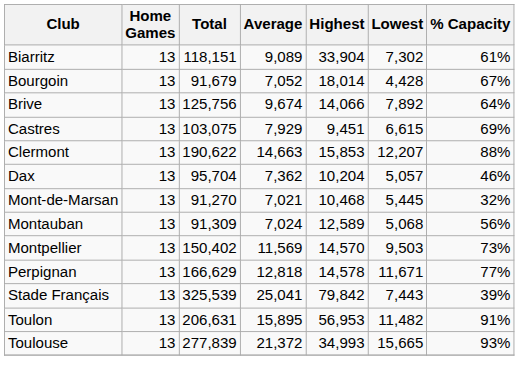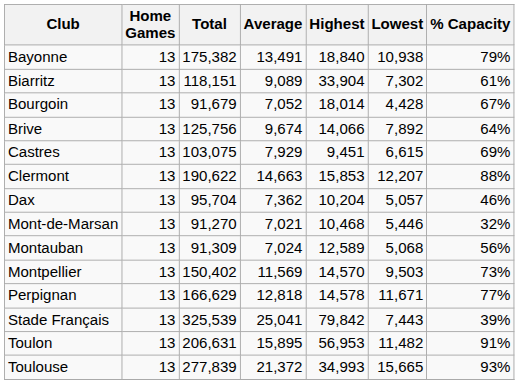 <table class="wikitable sortable" style="text-align:right">
 <tr>
 <th>Club</th>
 <th>Home<br>Games</th>
 <th>Total</th>
 <th>Average</th>
 <th>Highest</th>
 <th>Lowest</th>
 <th>% Capacity</th>
+</tr>
+<tr>
+<td style="text-align:left">Bayonne</td>
+<td>13</td>
+<td>175,382</td>
+<td>13,491</td>
+<td>18,840</td>
+<td>10,938</td>
+<td>79%</td>
 </tr>
 <tr>
 <td style="text-align:left">Biarritz</td>
 <td>13</td>
 <td>118,151</td>
 <td>9,089</td>
 <td>33,904</td>
 <td>7,302</td>
 <td>61%</td>
 </tr>
 <tr>
 <td style="text-align:left">Bourgoin</td>
 <td>13</td>
 <td>91,679</td>
 <td>7,052</td>
 <td>18,014</td>
 <td>4,428</td>
 <td>67%</td>
 </tr>
 <tr>
 <td style="text-align:left">Brive</td>
 <td>13</td>
 <td>125,756</td>
 <td>9,674</td>
 <td>14,066</td>
 <td>7,892</td>
 <td>64%</td>
 </tr>
 <tr>
 <td style="text-align:left">Castres</td>
 <td>13</td>
 <td>103,075</td>
 <td>7,929</td>
 <td>9,451</td>
 <td>6,615</td>
 <td>69%</td>
 </tr>
 <tr>
 <td style="text-align:left">Clermont</td>
 <td>13</td>
 <td>190,622</td>
 <td>14,663</td>
 <td>15,853</td>
 <td>12,207</td>
 <td>88%</td>
 </tr>
 <tr>
 <td style="text-align:left">Dax</td>
 <td>13</td>
 <td>95,704</td>
 <td>7,362</td>
 <td>10,204</td>
 <td>5,057</td>
 <td>46%</td>
 </tr>
 <tr>
 <td style="text-align:left">Mont-de-Marsan</td>
 <td>13</td>
 <td>91,270</td>
 <td>7,021</td>
 <td>10,468</td>
-<td>5,445</td>
+<td>5,446</td>
 <td>32%</td>
 </tr>
 <tr>
 <td style="text-align:left">Montauban</td>
 <td>13</td>
 <td>91,309</td>
 <td>7,024</td>
 <td>12,589</td>
 <td>5,068</td>
 <td>56%</td>
 </tr>
 <tr>
 <td style="text-align:left">Montpellier</td>
 <td>13</td>
 <td>150,402</td>
 <td>11,569</td>
 <td>14,570</td>
 <td>9,503</td>
 <td>73%</td>
 </tr>
 <tr>
 <td style="text-align:left">Perpignan</td>
 <td>13</td>
 <td>166,629</td>
 <td>12,818</td>
 <td>14,578</td>
 <td>11,671</td>
 <td>77%</td>
 </tr>
 <tr>
 <td style="text-align:left">Stade Français</td>
 <td>13</td>
 <td>325,539</td>
 <td>25,041</td>
 <td>79,842</td>
 <td>7,443</td>
 <td>39%</td>
 </tr>
 <tr>
 <td style="text-align:left">Toulon</td>
 <td>13</td>
 <td>206,631</td>
 <td>15,895</td>
 <td>56,953</td>
 <td>11,482</td>
 <td>91%</td>
 </tr>
 <tr>
 <td style="text-align:left">Toulouse</td>
 <td>13</td>
 <td>277,839</td>
 <td>21,372</td>
 <td>34,993</td>
 <td>15,665</td>
 <td>93%</td>
 </tr>
 <tr>
 </tr>
 </table>
